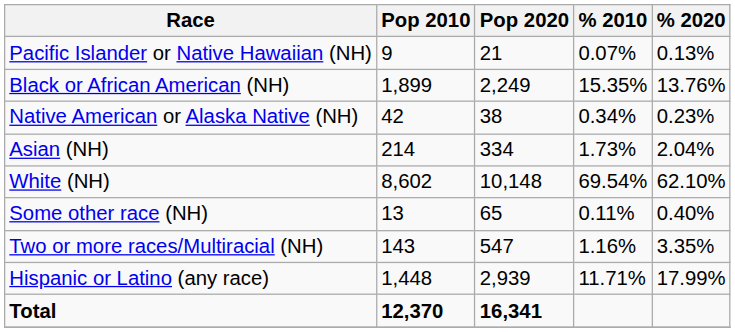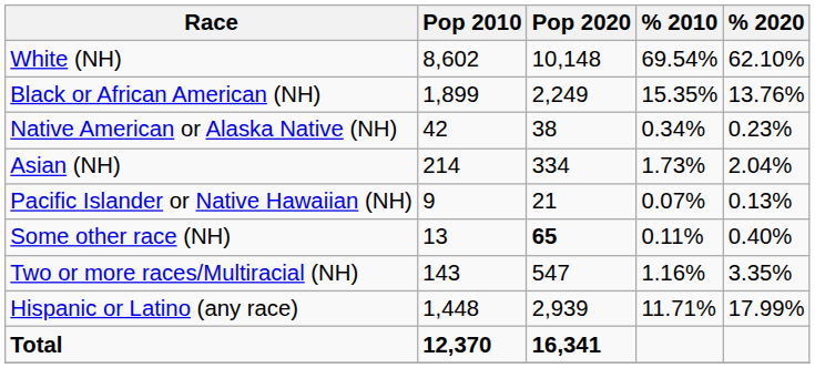 <table class="wikitable">
 <tr>
 <th>Race</th>
 <th>Pop 2010</th>
 <th>Pop 2020</th>
 <th>% 2010</th>
 <th>% 2020</th>
 </tr>
 <tr>
-<td><a href='#'>Pacific Islander</a> or <a href='#'>Native Hawaiian</a> (NH)</td>
-<td>9</td>
-<td>21</td>
-<td>0.07%</td>
-<td>0.13%</td>
+<td><a href='#'>White</a> (NH)</td>
+<td>8,602</td>
+<td>10,148</td>
+<td>69.54%</td>
+<td>62.10%</td>
 </tr>
 <tr>
 <td><a href='#'>Black or African American</a> (NH)</td>
 <td>1,899</td>
 <td>2,249</td>
 <td>15.35%</td>
 <td>13.76%</td>
 </tr>
 <tr>
 <td><a href='#'>Native American</a> or <a href='#'>Alaska Native</a> (NH)</td>
 <td>42</td>
 <td>38</td>
 <td>0.34%</td>
 <td>0.23%</td>
 </tr>
 <tr>
 <td><a href='#'>Asian</a> (NH)</td>
 <td>214</td>
 <td>334</td>
 <td>1.73%</td>
 <td>2.04%</td>
 </tr>
 <tr>
-<td><a href='#'>White</a> (NH)</td>
-<td>8,602</td>
-<td>10,148</td>
-<td>69.54%</td>
-<td>62.10%</td>
+<td><a href='#'>Pacific Islander</a> or <a href='#'>Native Hawaiian</a> (NH)</td>
+<td>9</td>
+<td>21</td>
+<td>0.07%</td>
+<td>0.13%</td>
 </tr>
 <tr>
 <td><a href='#'>Some other race</a> (NH)</td>
 <td>13</td>
-<td>65</td>
+<td><strong>65</strong></td>
 <td>0.11%</td>
 <td>0.40%</td>
 </tr>
 <tr>
 <td><a href='#'>Two or more races/Multiracial</a> (NH)</td>
 <td>143</td>
 <td>547</td>
 <td>1.16%</td>
 <td>3.35%</td>
 </tr>
 <tr>
 <td><a href='#'>Hispanic or Latino</a> (any race)</td>
 <td>1,448</td>
 <td>2,939</td>
 <td>11.71%</td>
 <td>17.99%</td>
 </tr>
 <tr>
 <td><strong>Total</strong></td>
 <td><strong>12,370</strong></td>
 <td><strong>16,341</strong></td>
 <td></td>
 <td></td>
 </tr>
 <tr>
 </tr>
 </table>
